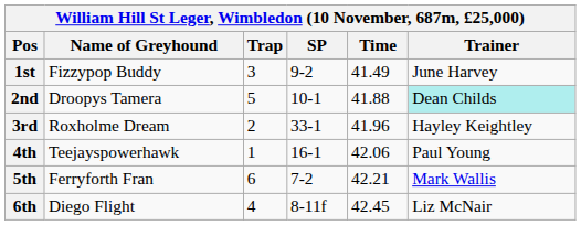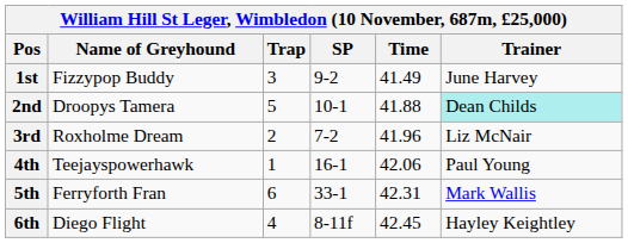 <table class="wikitable">
 <tr>
 <th colspan="6"><a href='#'>William Hill St Leger</a>, <a href='#'>Wimbledon</a> (10 November, 687m, £25,000)</th>
 </tr>
 <tr>
 <th width=30>Pos</th>
 <th width=180>Name of Greyhound</th>
 <th width=30>Trap</th>
 <th width=50>SP</th>
 <th width=50>Time</th>
 <th width=150>Trainer</th>
 </tr>
 <tr>
 <th>1st</th>
 <td>Fizzypop Buddy</td>
 <td>3</td>
 <td>9-2</td>
 <td>41.49</td>
 <td>June Harvey</td>
 </tr>
 <tr>
 <th>2nd</th>
 <td>Droopys Tamera</td>
 <td>5</td>
 <td>10-1</td>
 <td>41.88</td>
 <td style="background: paleturquoise;">Dean Childs</td>
 </tr>
 <tr>
 <th>3rd</th>
 <td>Roxholme Dream</td>
 <td>2</td>
-<td>33-1</td>
+<td>7-2</td>
 <td>41.96</td>
-<td>Hayley Keightley</td>
+<td>Liz McNair</td>
 </tr>
 <tr>
 <th>4th</th>
 <td>Teejayspowerhawk</td>
 <td>1</td>
 <td>16-1</td>
 <td>42.06</td>
 <td>Paul Young</td>
 </tr>
 <tr>
 <th>5th</th>
 <td>Ferryforth Fran</td>
 <td>6</td>
-<td>7-2</td>
-<td>42.21</td>
+<td>33-1</td>
+<td>42.31</td>
 <td><a href='#'>Mark Wallis</a></td>
 </tr>
 <tr>
 <th>6th</th>
 <td>Diego Flight</td>
 <td>4</td>
 <td>8-11f</td>
 <td>42.45</td>
-<td>Liz McNair</td>
+<td>Hayley Keightley</td>
 </tr>
 </table>
